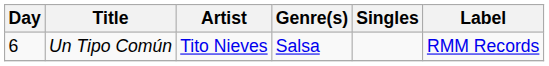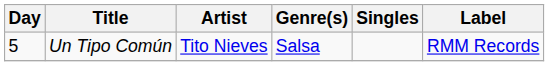 <table class="wikitable sortable" style="text-align: left;">
 <tr>
 <th>Day</th>
 <th>Title</th>
 <th>Artist</th>
 <th>Genre(s)</th>
 <th>Singles</th>
 <th>Label</th>
 </tr>
 <tr>
-<td>6</td>
+<td>5</td>
 <td><em>Un Tipo Común</em></td>
 <td><a href='#'>Tito Nieves</a></td>
 <td><a href='#'>Salsa</a></td>
 <td></td>
 <td><a href='#'>RMM Records</a></td>
 </tr>
 <tr>
 </tr>
 </table>
